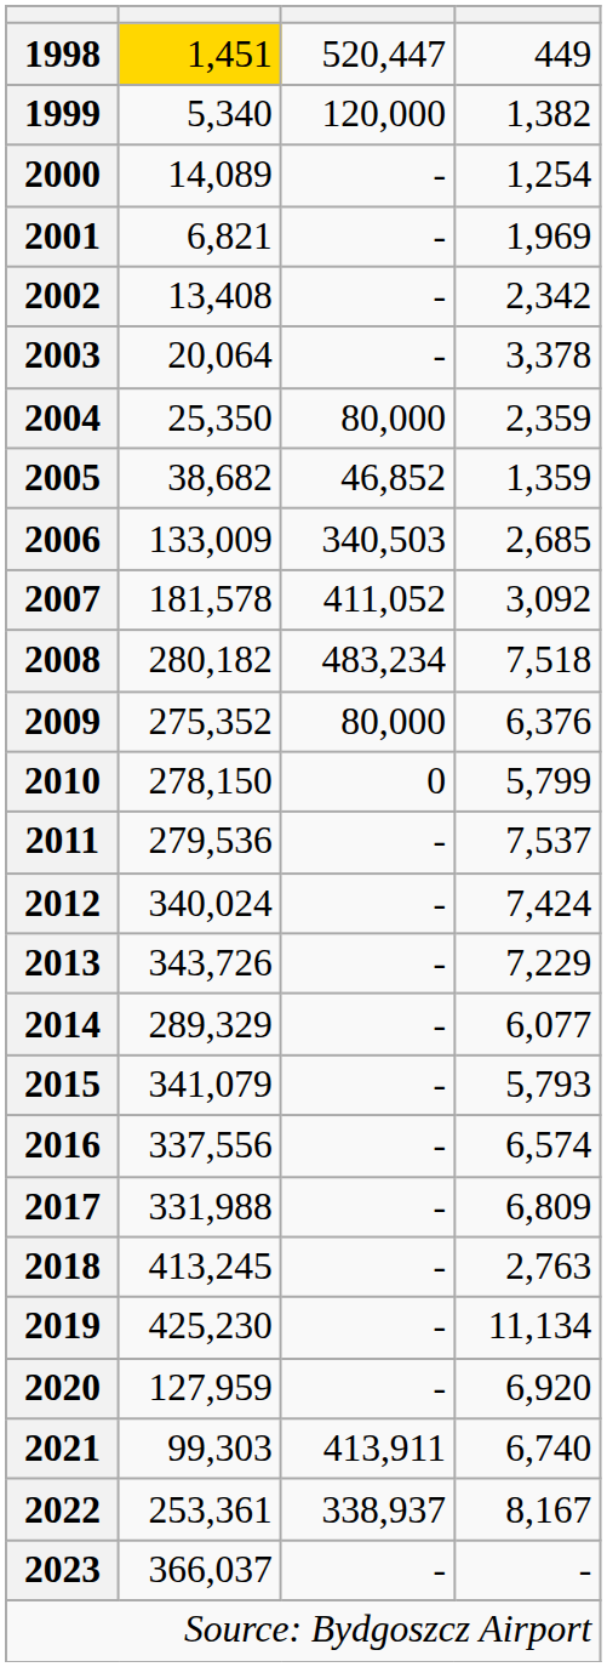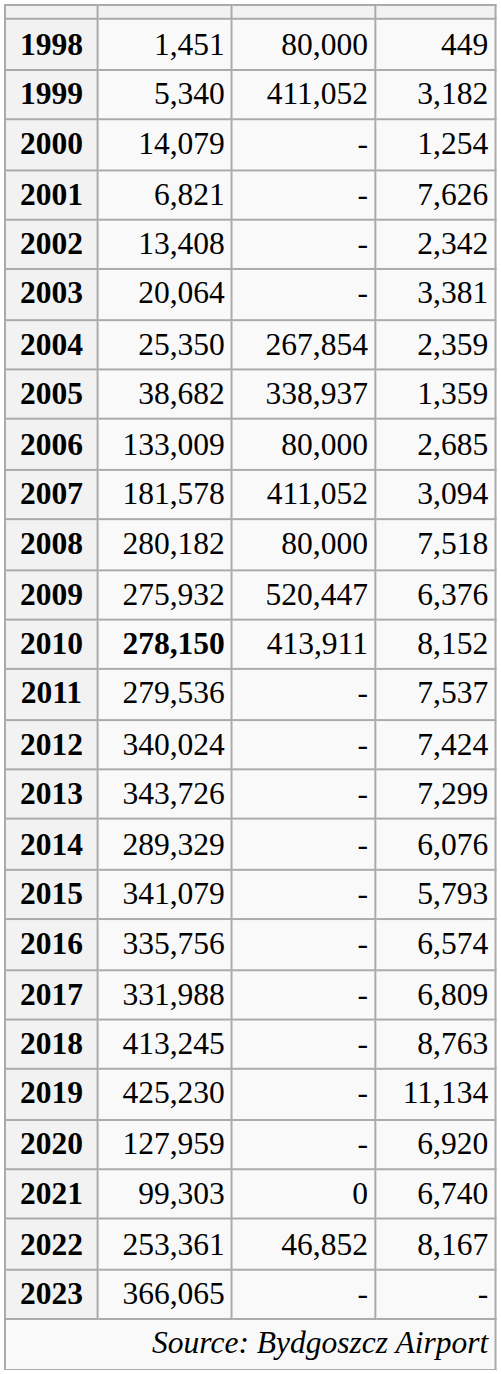 <table class="wikitable" style="text-align: right; width:250px;" align=>
 <tr>
 <th style="width:75px"></th>
 <th style="width:100px"></th>
 <th style="width:125px"></th>
 <th style="width:100px"></th>
 </tr>
 <tr align=right>
 <th>1998</th>
-<td style="background: gold;">1,451</td>
-<td> 520,447</td>
+<td>1,451</td>
+<td>80,000</td>
 <td>449</td>
 </tr>
 <tr align=right>
 <th>1999</th>
 <td> 5,340</td>
-<td> 120,000</td>
-<td> 1,382</td>
+<td> 411,052</td>
+<td> 3,182</td>
 </tr>
 <tr align=right>
 <th>2000</th>
-<td> 14,089</td>
+<td> 14,079</td>
 <td>-</td>
 <td> 1,254</td>
 </tr>
 <tr align=right>
 <th>2001</th>
 <td> 6,821</td>
 <td>-</td>
-<td> 1,969</td>
+<td> 7,626</td>
 </tr>
 <tr align=right>
 <th>2002</th>
 <td> 13,408</td>
 <td>-</td>
 <td> 2,342</td>
 </tr>
 <tr align=right>
 <th>2003</th>
 <td> 20,064</td>
 <td>-</td>
-<td> 3,378</td>
+<td> 3,381</td>
 </tr>
 <tr align=right>
 <th>2004</th>
 <td> 25,350</td>
-<td>80,000</td>
+<td>267,854</td>
 <td> 2,359</td>
 </tr>
 <tr align=right>
 <th>2005</th>
 <td> 38,682</td>
-<td> 46,852</td>
+<td> 338,937</td>
 <td> 1,359</td>
 </tr>
 <tr align=right>
 <th>2006</th>
 <td> 133,009</td>
-<td> 340,503</td>
+<td>80,000</td>
 <td> 2,685</td>
 </tr>
 <tr align=right>
 <th>2007</th>
 <td> 181,578</td>
 <td> 411,052</td>
-<td> 3,092</td>
+<td> 3,094</td>
 </tr>
 <tr align=right>
 <th>2008</th>
 <td> 280,182</td>
-<td> 483,234</td>
+<td>80,000</td>
 <td> 7,518</td>
 </tr>
 <tr align=right>
 <th>2009</th>
-<td> 275,352</td>
-<td>80,000</td>
+<td> 275,932</td>
+<td> 520,447</td>
 <td> 6,376</td>
 </tr>
 <tr align=right>
 <th>2010</th>
-<td> 278,150</td>
-<td>0</td>
-<td> 5,799</td>
+<td><strong> 278,150</strong></td>
+<td> 413,911</td>
+<td> 8,152</td>
 </tr>
 <tr align=right>
 <th>2011</th>
 <td> 279,536</td>
 <td>-</td>
 <td> 7,537</td>
 </tr>
 <tr align=right>
 <th>2012</th>
 <td> 340,024</td>
 <td>-</td>
 <td> 7,424</td>
 </tr>
 <tr align=right>
 <th>2013</th>
 <td> 343,726</td>
 <td>-</td>
-<td> 7,229</td>
+<td> 7,299</td>
 </tr>
 <tr align=right>
 <th>2014</th>
 <td> 289,329</td>
 <td>-</td>
-<td> 6,077</td>
+<td> 6,076</td>
 </tr>
 <tr align=right>
 <th>2015</th>
 <td> 341,079</td>
 <td>-</td>
 <td> 5,793</td>
 </tr>
 <tr align=right>
 <th>2016</th>
-<td> 337,556</td>
+<td> 335,756</td>
 <td>-</td>
 <td> 6,574</td>
 </tr>
 <tr align=right>
 <th>2017</th>
 <td> 331,988</td>
 <td>-</td>
 <td> 6,809</td>
 </tr>
 <tr align=right>
 <th>2018</th>
 <td> 413,245</td>
 <td>-</td>
-<td> 2,763</td>
+<td> 8,763</td>
 </tr>
 <tr align=right>
 <th>2019</th>
 <td> 425,230</td>
 <td>-</td>
 <td> 11,134</td>
 </tr>
 <tr align=right>
 <th>2020</th>
 <td> 127,959</td>
 <td>-</td>
 <td> 6,920</td>
 </tr>
 <tr>
 <th>2021</th>
 <td> 99,303</td>
-<td> 413,911</td>
+<td>0</td>
 <td> 6,740</td>
 </tr>
 <tr>
 <th>2022</th>
 <td> 253,361</td>
-<td> 338,937</td>
+<td> 46,852</td>
 <td> 8,167</td>
 </tr>
 <tr>
 <th>2023</th>
-<td> 366,037</td>
+<td> 366,065</td>
 <td>-</td>
 <td>-</td>
 </tr>
 <tr align=right>
 <td colspan="4" style="text-align:right;"><em>Source: Bydgoszcz Airport</em></td>
 </tr>
 <tr>
 </tr>
 </table>
